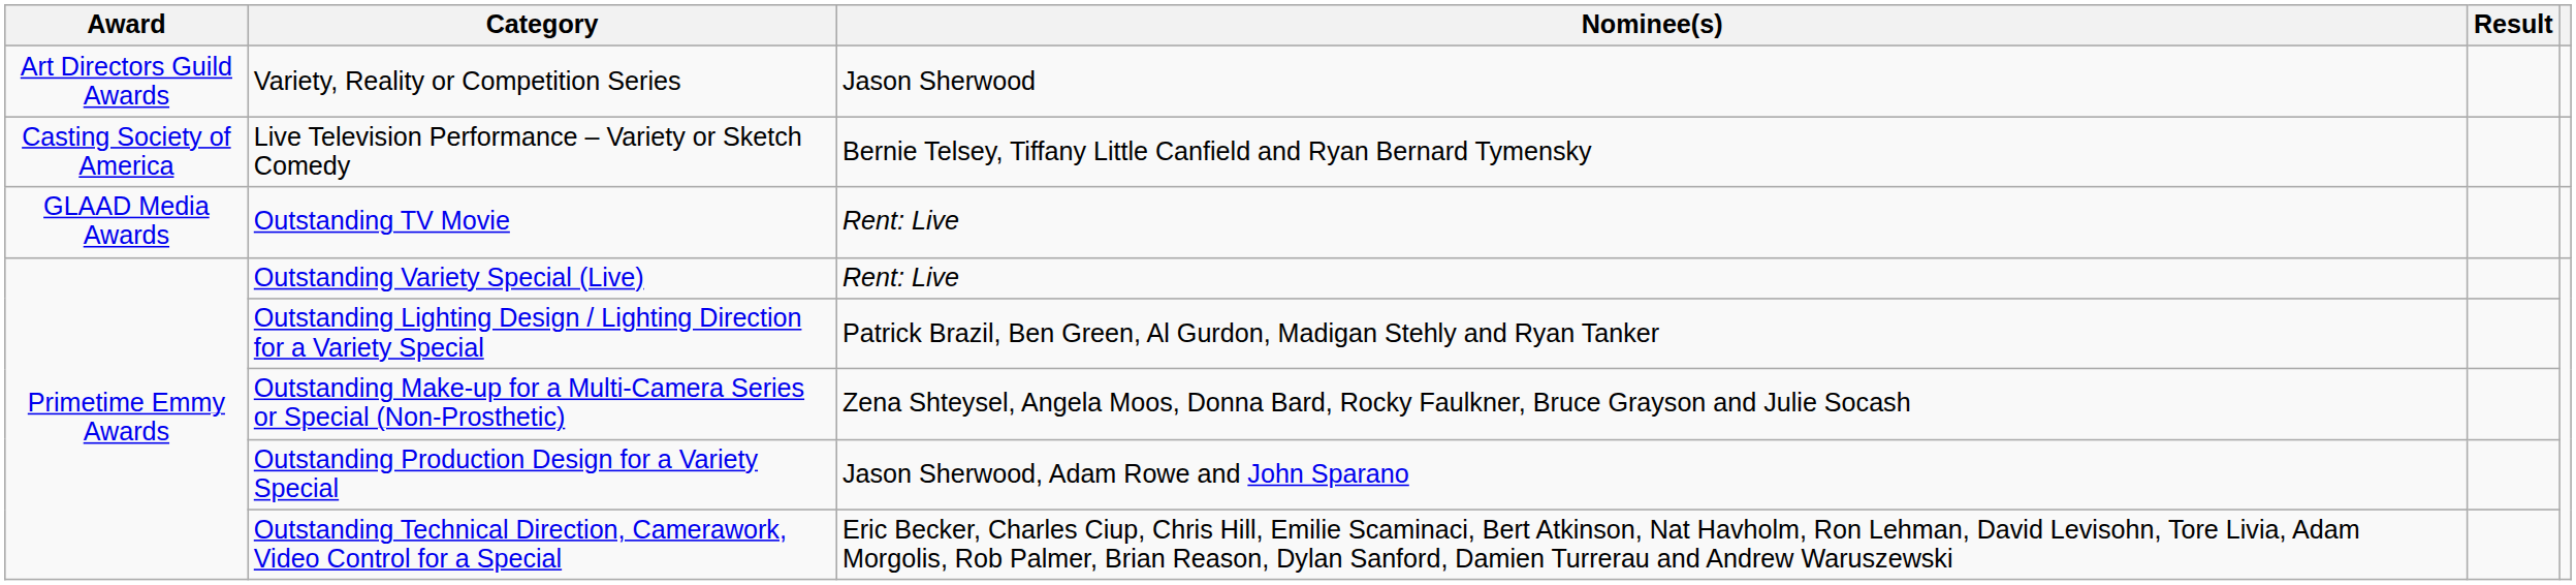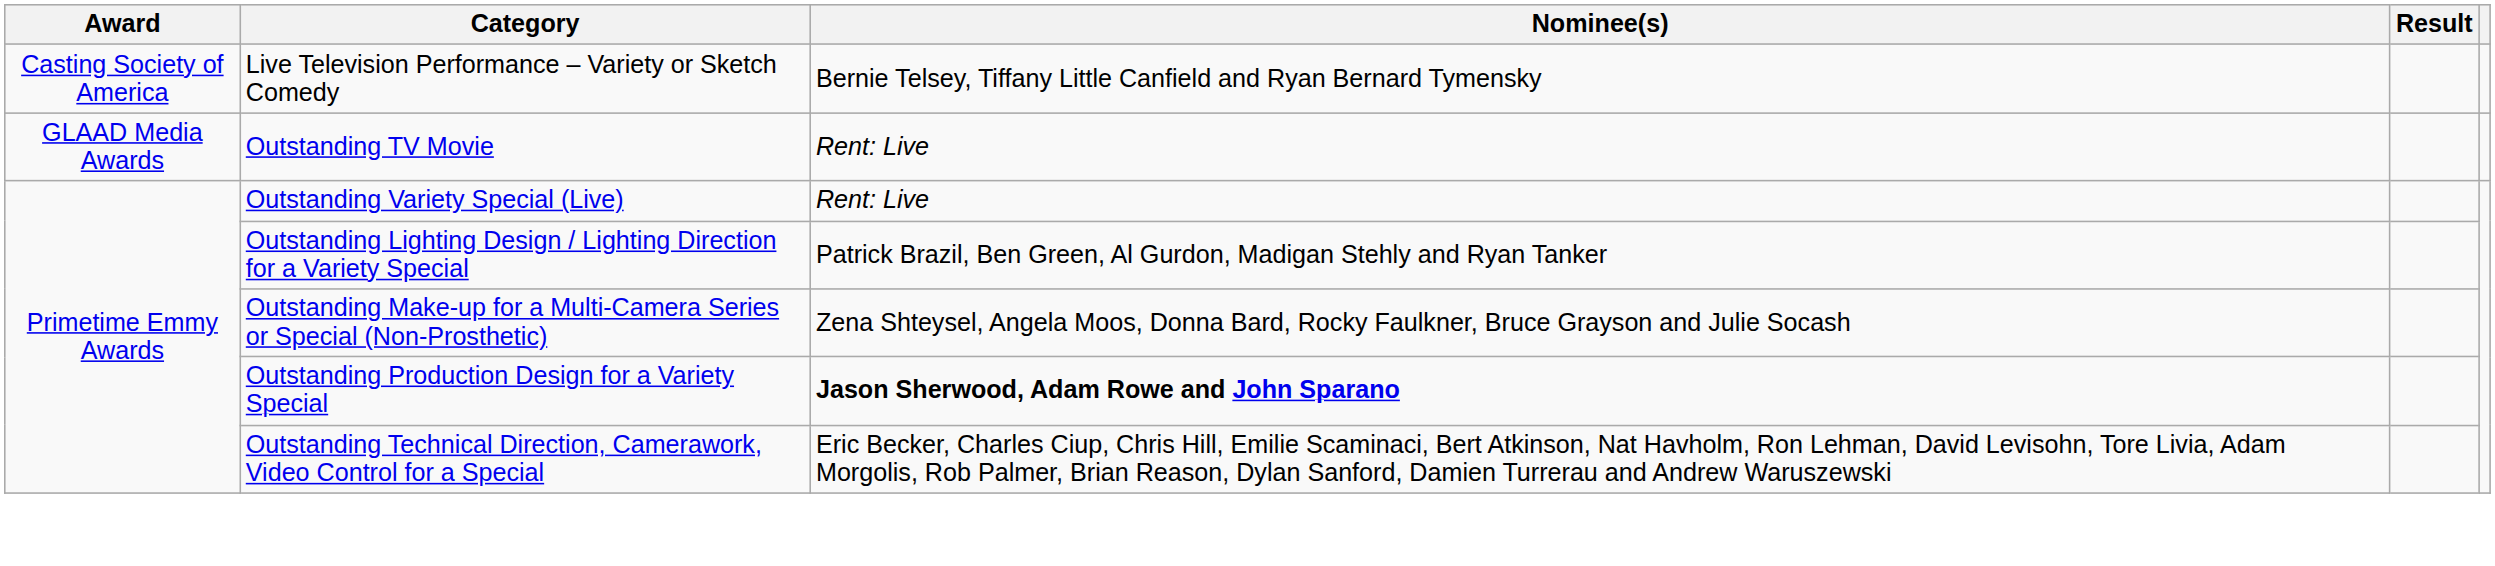 <table class="wikitable sortable" style="width:100%">
 <tr>
 <th scope="col">Award</th>
 <th scope="col">Category</th>
 <th scope="col">Nominee(s)</th>
 <th scope="col">Result</th>
 <th scope="col" class="unsortable"></th>
-</tr>
-<tr>
-<td align="center"><a href='#'>Art Directors Guild Awards</a></td>
-<td>Variety, Reality or Competition Series</td>
-<td>Jason Sherwood</td>
-<td></td>
-<td align="center"></td>
 </tr>
 <tr>
 <td align="center"><a href='#'>Casting Society of America</a></td>
 <td>Live Television Performance – Variety or Sketch Comedy</td>
 <td>Bernie Telsey, Tiffany Little Canfield and Ryan Bernard Tymensky</td>
 <td></td>
 <td align="center"></td>
 </tr>
 <tr>
 <td align="center"><a href='#'>GLAAD Media Awards</a></td>
 <td><a href='#'>Outstanding TV Movie</a></td>
 <td><em>Rent: Live</em></td>
 <td></td>
 <td align="center"></td>
 </tr>
 <tr>
 <td align="center" rowspan="5"><a href='#'>Primetime Emmy Awards</a></td>
 <td><a href='#'>Outstanding Variety Special (Live)</a></td>
 <td><em>Rent: Live</em></td>
 <td></td>
 <td align="center" rowspan="5"></td>
 </tr>
 <tr>
 <td><a href='#'>Outstanding Lighting Design / Lighting Direction for a Variety Special</a></td>
 <td>Patrick Brazil, Ben Green, Al Gurdon, Madigan Stehly and Ryan Tanker</td>
 <td></td>
 </tr>
 <tr>
 <td><a href='#'>Outstanding Make-up for a Multi-Camera Series or Special (Non-Prosthetic)</a></td>
 <td>Zena Shteysel, Angela Moos, Donna Bard, Rocky Faulkner, Bruce Grayson and Julie Socash</td>
 <td></td>
 </tr>
 <tr>
 <td><a href='#'>Outstanding Production Design for a Variety Special</a></td>
-<td>Jason Sherwood, Adam Rowe and <a href='#'>John Sparano</a></td>
+<td><strong>Jason Sherwood, Adam Rowe and <a href='#'>John Sparano</a></strong></td>
 <td></td>
 </tr>
 <tr>
 <td><a href='#'>Outstanding Technical Direction, Camerawork, Video Control for a Special</a></td>
 <td>Eric Becker, Charles Ciup, Chris Hill, Emilie Scaminaci, Bert Atkinson, Nat Havholm, Ron Lehman, David Levisohn, Tore Livia, Adam Morgolis, Rob Palmer, Brian Reason, Dylan Sanford, Damien Turrerau and Andrew Waruszewski</td>
 <td></td>
 </tr>
 </table>
